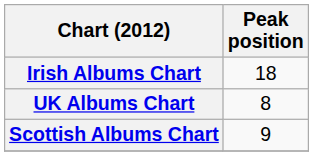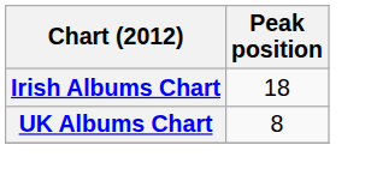 <table class="wikitable sortable plainrowheaders">
 <tr>
 <th>Chart (2012)</th>
 <th>Peak<br>position</th>
 </tr>
 <tr>
 <th scope="row"><a href='#'>Irish Albums Chart</a></th>
 <td style="text-align:center;">18</td>
 </tr>
 <tr>
 <th scope="row"><a href='#'>UK Albums Chart</a></th>
 <td style="text-align:center;">8</td>
 </tr>
 <tr>
-<th scope="row"><a href='#'>Scottish Albums Chart</a></th>
-<td style="text-align:center;">9</td>
-</tr>
-<tr>
 </tr>
 </table>
